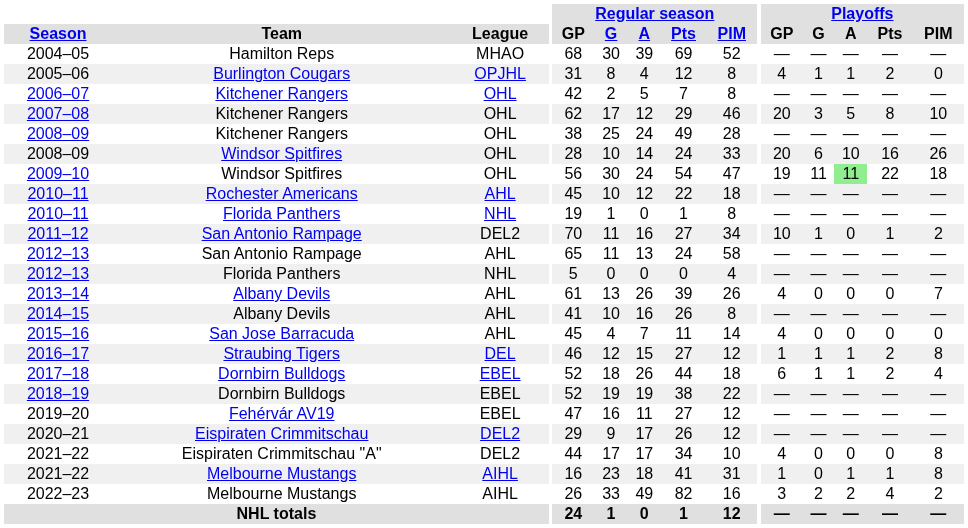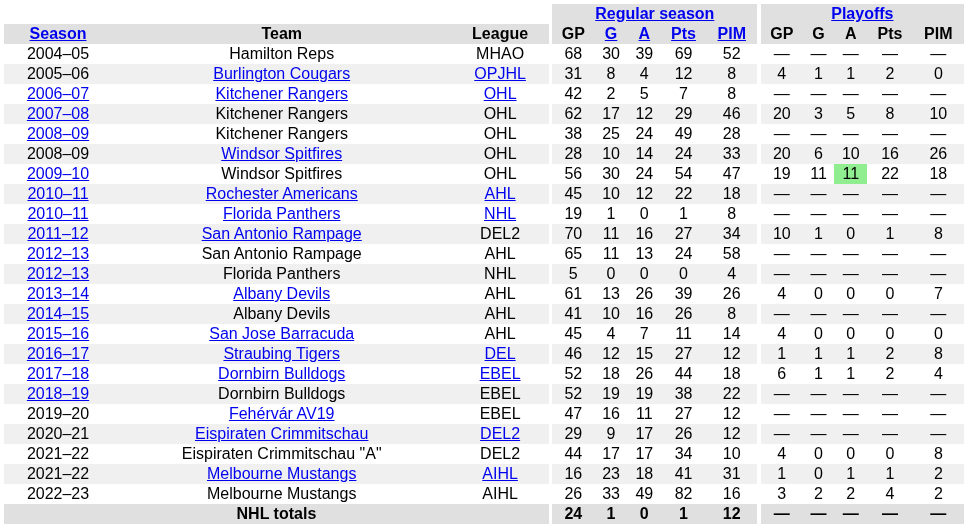 <table border="0" cellpadding="1" cellspacing="0" style="text-align:center; width:60em">
 <tr bgcolor="#e0e0e0">
 <th colspan="3" bgcolor="#ffffff"></th>
 <th rowspan="104" bgcolor="#ffffff"></th>
 <th colspan="5"><a href='#'>Regular season</a></th>
 <th rowspan="104" bgcolor="#ffffff"></th>
 <th colspan="5"><a href='#'>Playoffs</a></th>
 </tr>
 <tr bgcolor="#e0e0e0">
 <th><a href='#'>Season</a></th>
 <th>Team</th>
 <th>League</th>
 <th>GP</th>
 <th><a href='#'>G</a></th>
 <th><a href='#'>A</a></th>
 <th><a href='#'>Pts</a></th>
 <th><a href='#'>PIM</a></th>
 <th>GP</th>
 <th>G</th>
 <th>A</th>
 <th>Pts</th>
 <th>PIM</th>
 </tr>
 <tr ALIGN="center">
 <td>2004–05</td>
 <td>Hamilton Reps</td>
 <td>MHAO</td>
 <td>68</td>
 <td>30</td>
 <td>39</td>
 <td>69</td>
 <td>52</td>
 <td>—</td>
 <td>—</td>
 <td>—</td>
 <td>—</td>
 <td>—</td>
 </tr>
 <tr ALIGN="center" bgcolor="#f0f0f0">
 <td>2005–06</td>
 <td><a href='#'>Burlington Cougars</a></td>
 <td><a href='#'>OPJHL</a></td>
 <td>31</td>
 <td>8</td>
 <td>4</td>
 <td>12</td>
 <td>8</td>
 <td>4</td>
 <td>1</td>
 <td>1</td>
 <td>2</td>
 <td>0</td>
 </tr>
 <tr ALIGN="center">
 <td><a href='#'>2006–07</a></td>
 <td><a href='#'>Kitchener Rangers</a></td>
 <td><a href='#'>OHL</a></td>
 <td>42</td>
 <td>2</td>
 <td>5</td>
 <td>7</td>
 <td>8</td>
 <td>—</td>
 <td>—</td>
 <td>—</td>
 <td>—</td>
 <td>—</td>
 </tr>
 <tr ALIGN="center" bgcolor="#f0f0f0">
 <td><a href='#'>2007–08</a></td>
 <td>Kitchener Rangers</td>
 <td>OHL</td>
 <td>62</td>
 <td>17</td>
 <td>12</td>
 <td>29</td>
 <td>46</td>
 <td>20</td>
 <td>3</td>
 <td>5</td>
 <td>8</td>
 <td>10</td>
 </tr>
 <tr ALIGN="center">
 <td><a href='#'>2008–09</a></td>
 <td>Kitchener Rangers</td>
 <td>OHL</td>
 <td>38</td>
 <td>25</td>
 <td>24</td>
 <td>49</td>
 <td>28</td>
 <td>—</td>
 <td>—</td>
 <td>—</td>
 <td>—</td>
 <td>—</td>
 </tr>
 <tr ALIGN="center" bgcolor="#f0f0f0">
 <td>2008–09</td>
 <td><a href='#'>Windsor Spitfires</a></td>
 <td>OHL</td>
 <td>28</td>
 <td>10</td>
 <td>14</td>
 <td>24</td>
 <td>33</td>
 <td>20</td>
 <td>6</td>
 <td>10</td>
 <td>16</td>
 <td>26</td>
 </tr>
 <tr ALIGN="center">
 <td><a href='#'>2009–10</a></td>
 <td>Windsor Spitfires</td>
 <td>OHL</td>
 <td>56</td>
 <td>30</td>
 <td>24</td>
 <td>54</td>
 <td>47</td>
 <td>19</td>
 <td>11</td>
 <td style="background: lightgreen;">11</td>
 <td>22</td>
 <td>18</td>
 </tr>
 <tr ALIGN="center" bgcolor="#f0f0f0">
 <td><a href='#'>2010–11</a></td>
 <td><a href='#'>Rochester Americans</a></td>
 <td><a href='#'>AHL</a></td>
 <td>45</td>
 <td>10</td>
 <td>12</td>
 <td>22</td>
 <td>18</td>
 <td>—</td>
 <td>—</td>
 <td>—</td>
 <td>—</td>
 <td>—</td>
 </tr>
 <tr ALIGN="center">
 <td><a href='#'>2010–11</a></td>
 <td><a href='#'>Florida Panthers</a></td>
 <td><a href='#'>NHL</a></td>
 <td>19</td>
 <td>1</td>
 <td>0</td>
 <td>1</td>
 <td>8</td>
 <td>—</td>
 <td>—</td>
 <td>—</td>
 <td>—</td>
 <td>—</td>
 </tr>
 <tr ALIGN="center" bgcolor="#f0f0f0">
 <td><a href='#'>2011–12</a></td>
 <td><a href='#'>San Antonio Rampage</a></td>
 <td>DEL2</td>
 <td>70</td>
 <td>11</td>
 <td>16</td>
 <td>27</td>
 <td>34</td>
 <td>10</td>
 <td>1</td>
 <td>0</td>
 <td>1</td>
-<td>2</td>
+<td>8</td>
 </tr>
 <tr ALIGN="center">
 <td><a href='#'>2012–13</a></td>
 <td>San Antonio Rampage</td>
 <td>AHL</td>
 <td>65</td>
 <td>11</td>
 <td>13</td>
 <td>24</td>
 <td>58</td>
 <td>—</td>
 <td>—</td>
 <td>—</td>
 <td>—</td>
 <td>—</td>
 </tr>
 <tr ALIGN="center" bgcolor="#f0f0f0">
 <td><a href='#'>2012–13</a></td>
 <td>Florida Panthers</td>
 <td>NHL</td>
 <td>5</td>
 <td>0</td>
 <td>0</td>
 <td>0</td>
 <td>4</td>
 <td>—</td>
 <td>—</td>
 <td>—</td>
 <td>—</td>
 <td>—</td>
 </tr>
 <tr ALIGN="center">
 <td><a href='#'>2013–14</a></td>
 <td><a href='#'>Albany Devils</a></td>
 <td>AHL</td>
 <td>61</td>
 <td>13</td>
 <td>26</td>
 <td>39</td>
 <td>26</td>
 <td>4</td>
 <td>0</td>
 <td>0</td>
 <td>0</td>
 <td>7</td>
 </tr>
 <tr ALIGN="center" bgcolor="#f0f0f0">
 <td><a href='#'>2014–15</a></td>
 <td>Albany Devils</td>
 <td>AHL</td>
 <td>41</td>
 <td>10</td>
 <td>16</td>
 <td>26</td>
 <td>8</td>
 <td>—</td>
 <td>—</td>
 <td>—</td>
 <td>—</td>
 <td>—</td>
 </tr>
 <tr ALIGN="center">
 <td><a href='#'>2015–16</a></td>
 <td><a href='#'>San Jose Barracuda</a></td>
 <td>AHL</td>
 <td>45</td>
 <td>4</td>
 <td>7</td>
 <td>11</td>
 <td>14</td>
 <td>4</td>
 <td>0</td>
 <td>0</td>
 <td>0</td>
 <td>0</td>
 </tr>
 <tr ALIGN="center" bgcolor="#f0f0f0">
 <td><a href='#'>2016–17</a></td>
 <td><a href='#'>Straubing Tigers</a></td>
 <td><a href='#'>DEL</a></td>
 <td>46</td>
 <td>12</td>
 <td>15</td>
 <td>27</td>
 <td>12</td>
 <td>1</td>
 <td>1</td>
 <td>1</td>
 <td>2</td>
 <td>8</td>
 </tr>
 <tr ALIGN="center">
 <td><a href='#'>2017–18</a></td>
 <td><a href='#'>Dornbirn Bulldogs</a></td>
 <td><a href='#'>EBEL</a></td>
 <td>52</td>
 <td>18</td>
 <td>26</td>
 <td>44</td>
 <td>18</td>
 <td>6</td>
 <td>1</td>
 <td>1</td>
 <td>2</td>
 <td>4</td>
 </tr>
 <tr ALIGN="center" bgcolor="#f0f0f0">
 <td><a href='#'>2018–19</a></td>
 <td>Dornbirn Bulldogs</td>
 <td>EBEL</td>
 <td>52</td>
 <td>19</td>
 <td>19</td>
 <td>38</td>
 <td>22</td>
 <td>—</td>
 <td>—</td>
 <td>—</td>
 <td>—</td>
 <td>—</td>
 </tr>
 <tr ALIGN="center">
 <td>2019–20</td>
 <td><a href='#'>Fehérvár AV19</a></td>
 <td>EBEL</td>
 <td>47</td>
 <td>16</td>
 <td>11</td>
 <td>27</td>
 <td>12</td>
 <td>—</td>
 <td>—</td>
 <td>—</td>
 <td>—</td>
 <td>—</td>
 </tr>
 <tr ALIGN="center" bgcolor="#f0f0f0">
 <td>2020–21</td>
 <td><a href='#'>Eispiraten Crimmitschau</a></td>
 <td><a href='#'>DEL2</a></td>
 <td>29</td>
 <td>9</td>
 <td>17</td>
 <td>26</td>
 <td>12</td>
 <td>—</td>
 <td>—</td>
 <td>—</td>
 <td>—</td>
 <td>—</td>
 </tr>
 <tr ALIGN="center">
 <td>2021–22</td>
 <td>Eispiraten Crimmitschau "A"</td>
 <td>DEL2</td>
 <td>44</td>
 <td>17</td>
 <td>17</td>
 <td>34</td>
 <td>10</td>
 <td>4</td>
 <td>0</td>
 <td>0</td>
 <td>0</td>
 <td>8</td>
 </tr>
 <tr ALIGN="center" bgcolor="#f0f0f0">
 <td>2021–22</td>
 <td><a href='#'>Melbourne Mustangs</a></td>
 <td><a href='#'>AIHL</a></td>
 <td>16</td>
 <td>23</td>
 <td>18</td>
 <td>41</td>
 <td>31</td>
 <td>1</td>
 <td>0</td>
 <td>1</td>
 <td>1</td>
-<td>8</td>
+<td>2</td>
 </tr>
 <tr ALIGN="center">
 <td>2022–23</td>
 <td>Melbourne Mustangs</td>
 <td>AIHL</td>
 <td>26</td>
 <td>33</td>
 <td>49</td>
 <td>82</td>
 <td>16</td>
 <td>3</td>
 <td>2</td>
 <td>2</td>
 <td>4</td>
 <td>2</td>
 </tr>
 <tr bgcolor="#e0e0e0">
 <th colspan="3">NHL totals</th>
 <th>24</th>
 <th>1</th>
 <th>0</th>
 <th>1</th>
 <th>12</th>
 <th>—</th>
 <th>—</th>
 <th>—</th>
 <th>—</th>
 <th>—</th>
 </tr>
 </table>
